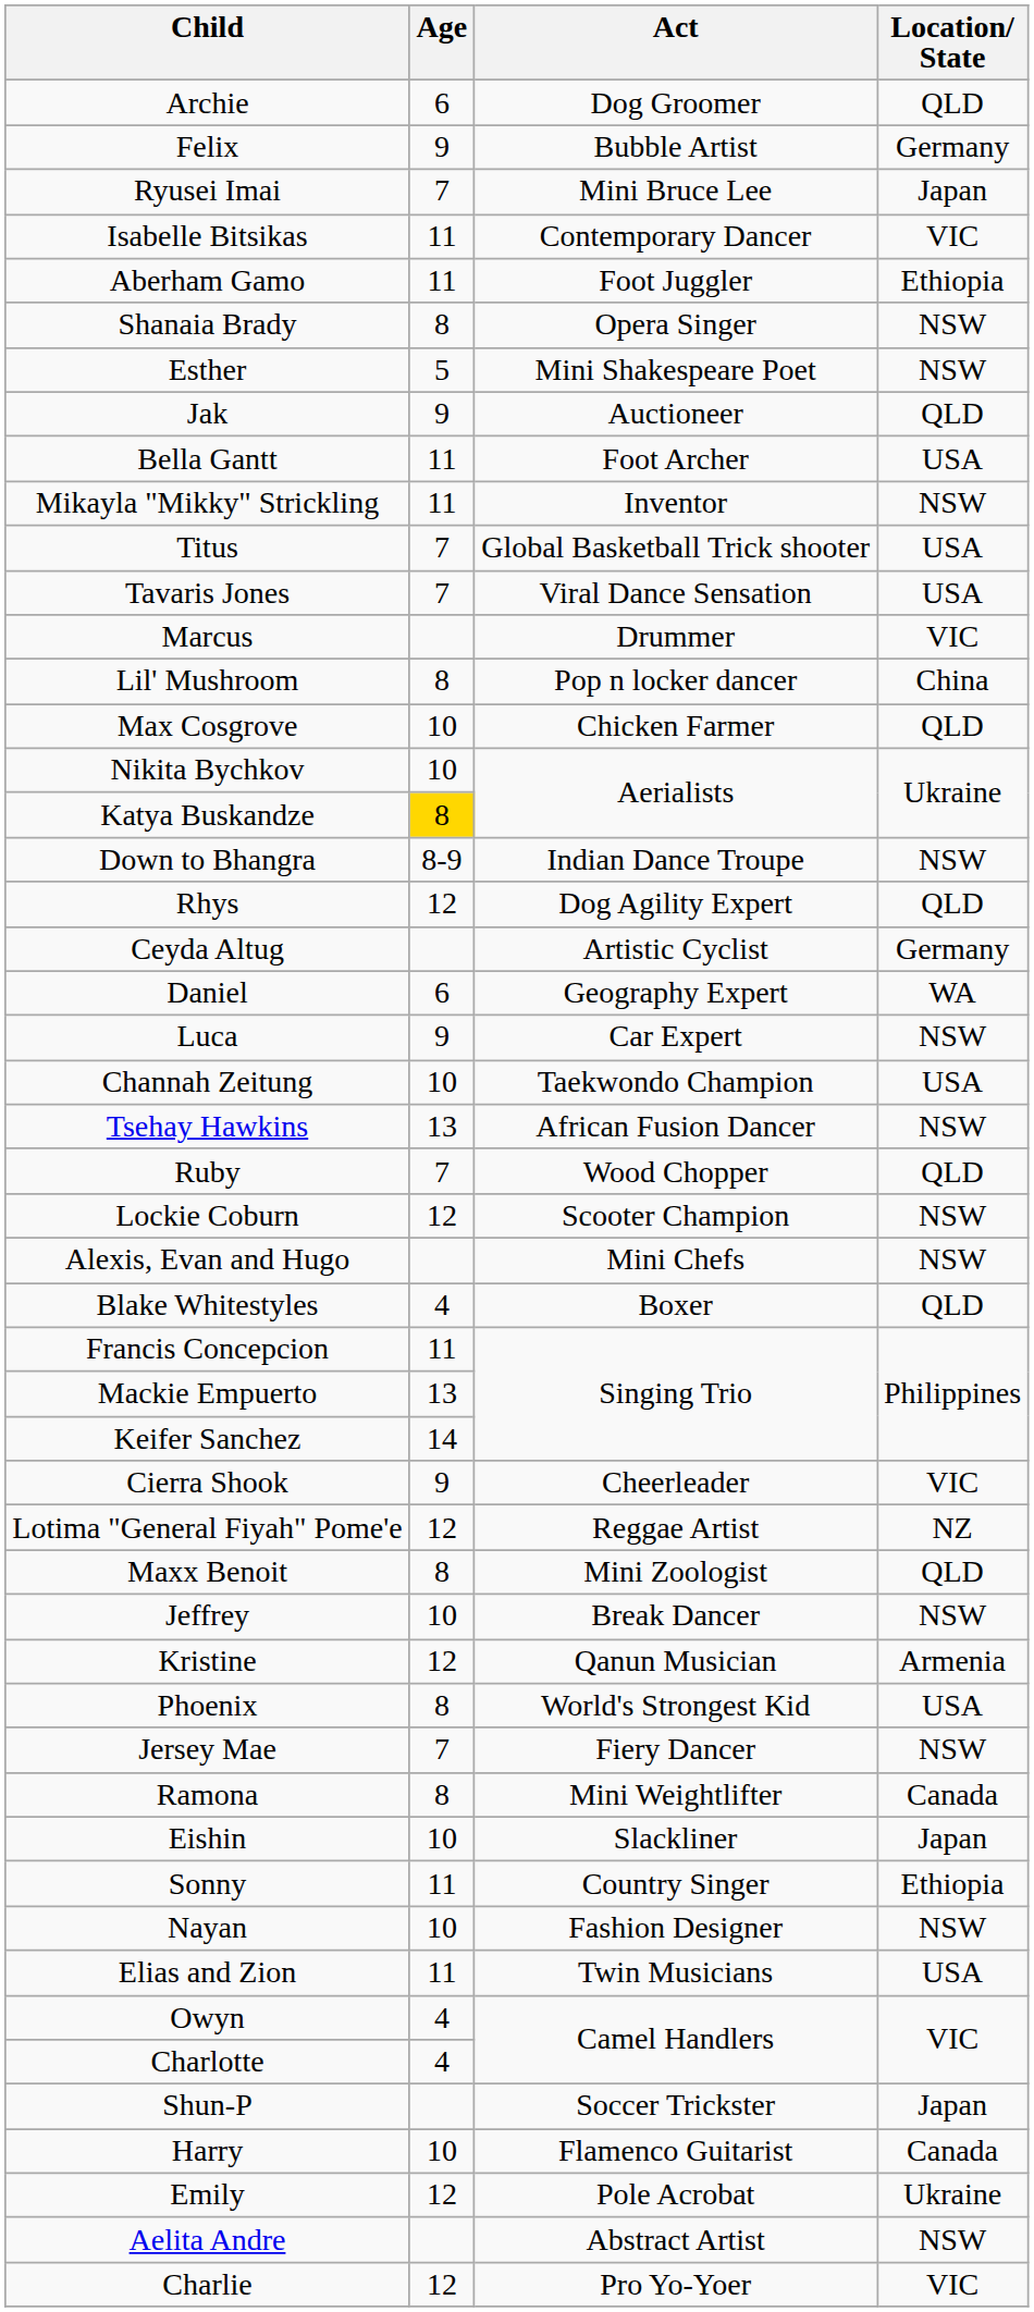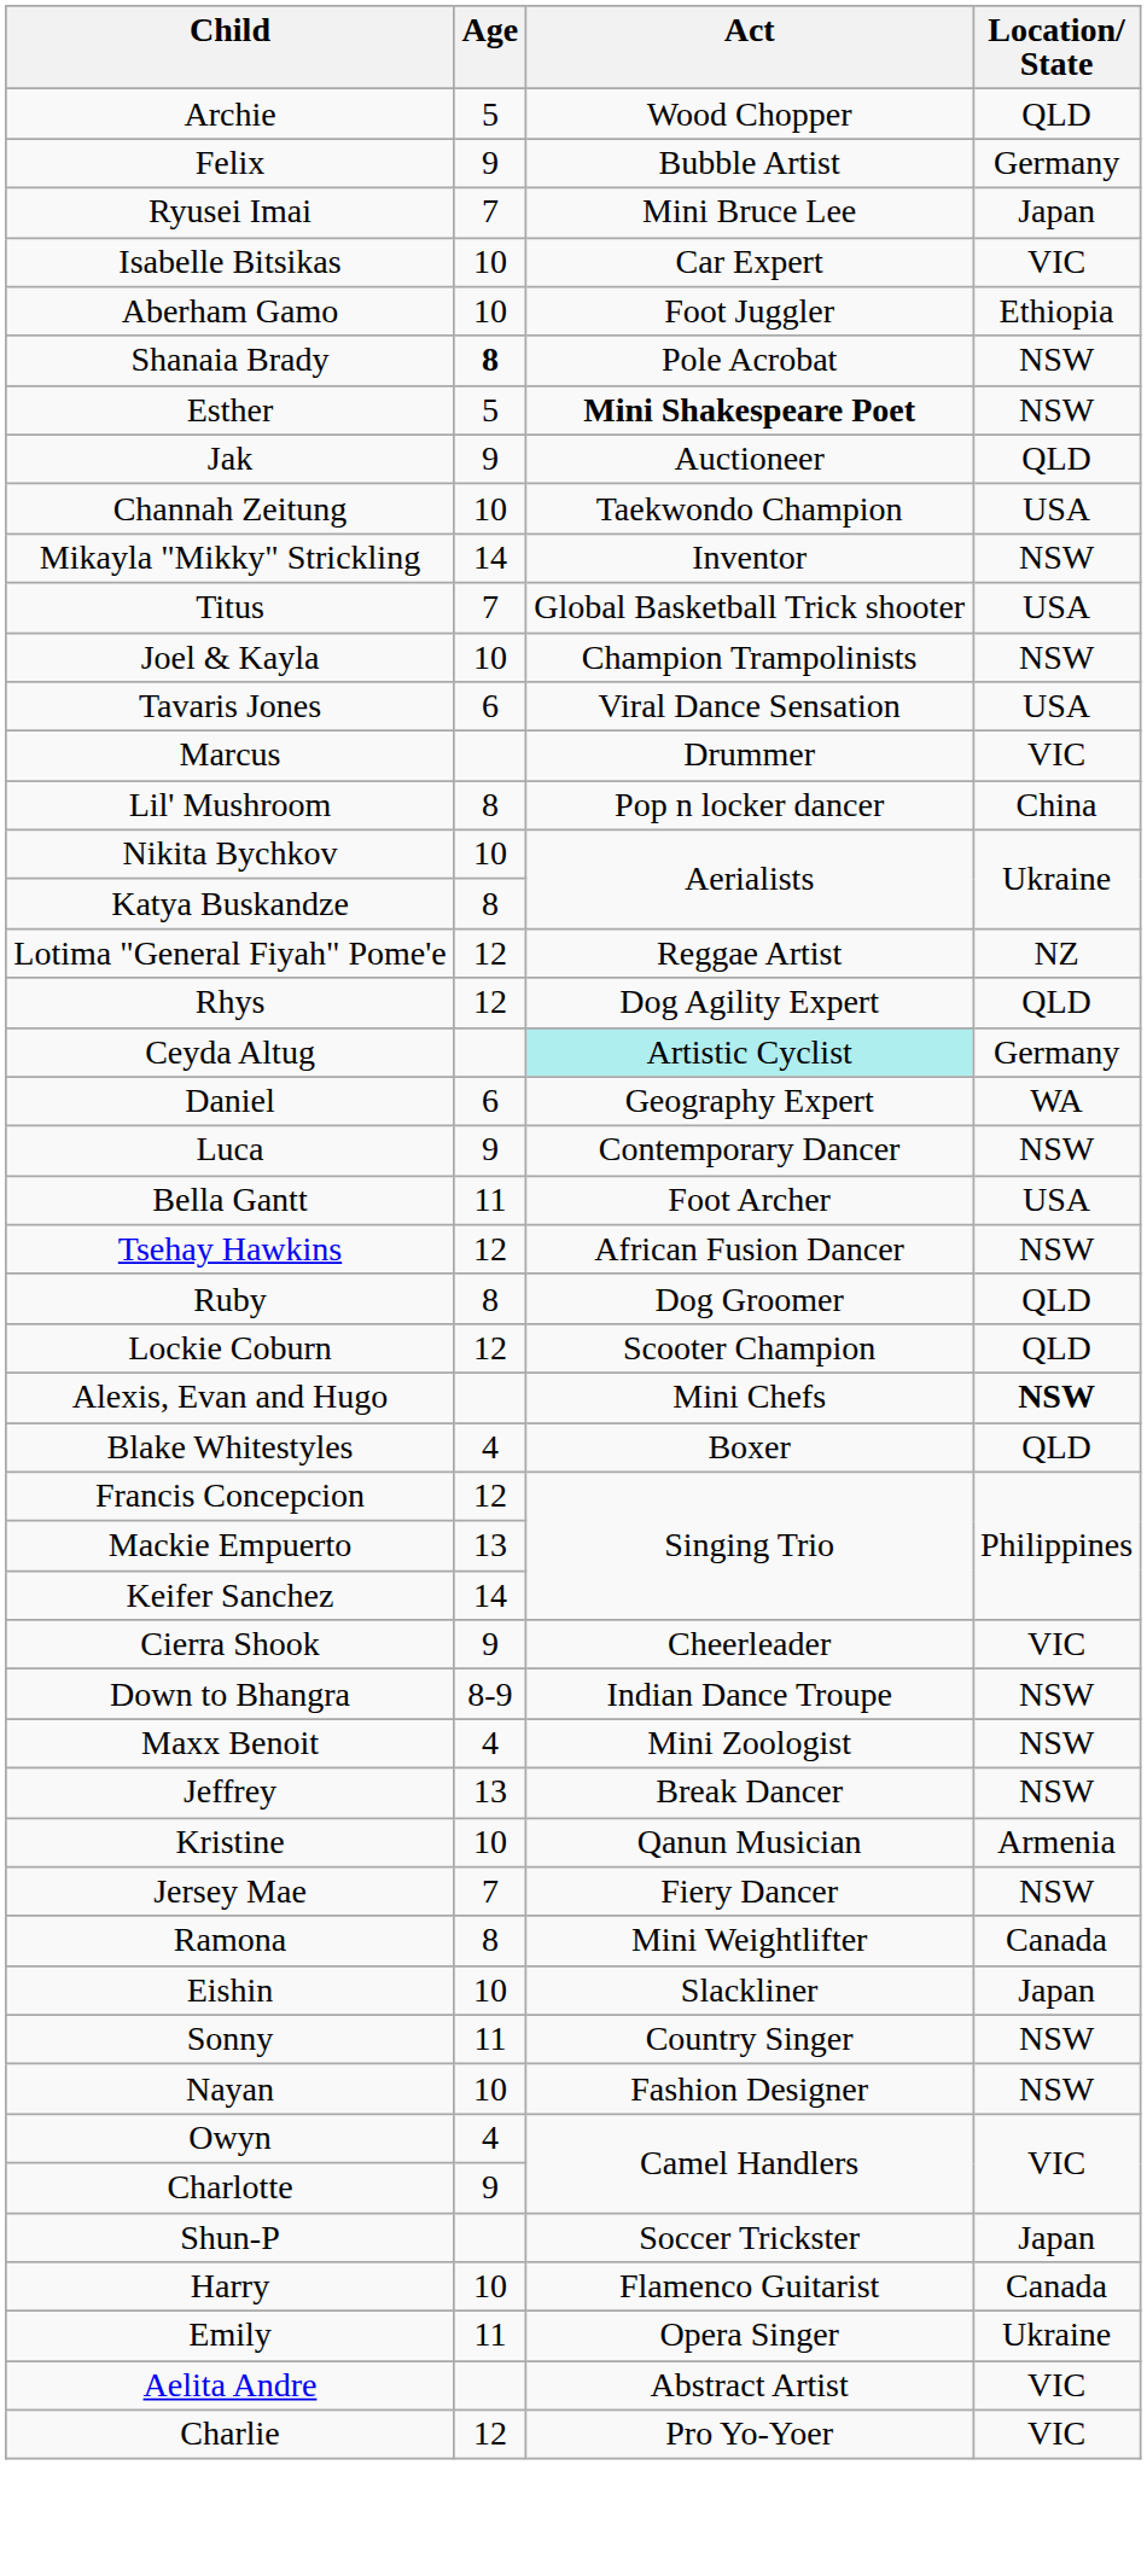 <table class="wikitable sortable plainrowheaders" style="text-align:center; line-height:16px; ">
 <tr valign="top">
 <th>Child</th>
 <th>Age</th>
 <th>Act</th>
 <th>Location/<br>State</th>
 </tr>
 <tr>
 <td>Archie</td>
-<td>6</td>
-<td>Dog Groomer</td>
+<td>5</td>
+<td>Wood Chopper</td>
 <td>QLD</td>
 </tr>
 <tr>
 <td>Felix</td>
 <td>9</td>
 <td>Bubble Artist</td>
 <td>Germany</td>
 </tr>
 <tr>
 <td>Ryusei Imai</td>
 <td>7</td>
 <td>Mini Bruce Lee</td>
 <td>Japan</td>
 </tr>
 <tr>
 <td>Isabelle Bitsikas</td>
-<td>11</td>
-<td>Contemporary Dancer</td>
+<td>10</td>
+<td>Car Expert</td>
 <td>VIC</td>
 </tr>
 <tr>
 <td>Aberham Gamo</td>
-<td>11</td>
+<td>10</td>
 <td>Foot Juggler</td>
 <td>Ethiopia</td>
 </tr>
 <tr>
 <td>Shanaia Brady</td>
-<td>8</td>
-<td>Opera Singer</td>
+<td><strong>8</strong></td>
+<td>Pole Acrobat</td>
 <td>NSW</td>
 </tr>
 <tr>
 <td>Esther</td>
 <td>5</td>
-<td>Mini Shakespeare Poet</td>
+<td><strong>Mini Shakespeare Poet</strong></td>
 <td>NSW</td>
 </tr>
 <tr>
 <td>Jak</td>
 <td>9</td>
 <td>Auctioneer</td>
 <td>QLD</td>
 </tr>
 <tr>
-<td>Bella Gantt</td>
-<td>11</td>
-<td>Foot Archer</td>
+<td>Channah Zeitung</td>
+<td>10</td>
+<td>Taekwondo Champion</td>
 <td>USA</td>
 </tr>
 <tr>
 <td>Mikayla "Mikky" Strickling</td>
-<td>11</td>
+<td>14</td>
 <td>Inventor</td>
 <td>NSW</td>
 </tr>
 <tr>
 <td>Titus</td>
 <td>7</td>
 <td>Global Basketball Trick shooter</td>
 <td>USA</td>
 </tr>
 <tr>
+<td>Joel & Kayla</td>
+<td>10</td>
+<td>Champion Trampolinists</td>
+<td>NSW</td>
+</tr>
+<tr>
 <td>Tavaris Jones</td>
-<td>7</td>
+<td>6</td>
 <td>Viral Dance Sensation</td>
 <td>USA</td>
 </tr>
 <tr>
 <td>Marcus</td>
 <td></td>
 <td>Drummer</td>
 <td>VIC</td>
 </tr>
 <tr>
 <td>Lil' Mushroom</td>
 <td>8</td>
 <td>Pop n locker dancer</td>
 <td>China</td>
 </tr>
 <tr>
-<td>Max Cosgrove</td>
-<td>10</td>
-<td>Chicken Farmer</td>
-<td>QLD</td>
-</tr>
-<tr>
 <td>Nikita Bychkov</td>
 <td>10</td>
 <td rowspan="2">Aerialists</td>
 <td rowspan="2">Ukraine</td>
 </tr>
 <tr>
 <td>Katya Buskandze</td>
-<td style="background: gold;">8</td>
+<td>8</td>
 </tr>
 <tr>
-<td>Down to Bhangra</td>
-<td>8-9</td>
-<td>Indian Dance Troupe</td>
-<td>NSW</td>
+<td>Lotima "General Fiyah" Pome'e</td>
+<td>12</td>
+<td>Reggae Artist</td>
+<td>NZ</td>
 </tr>
 <tr>
 <td>Rhys</td>
 <td>12</td>
 <td>Dog Agility Expert</td>
 <td>QLD</td>
 </tr>
 <tr>
 <td>Ceyda Altug</td>
 <td></td>
-<td>Artistic Cyclist</td>
+<td style="background: paleturquoise;">Artistic Cyclist</td>
 <td>Germany</td>
 </tr>
 <tr>
 <td>Daniel</td>
 <td>6</td>
 <td>Geography Expert</td>
 <td>WA</td>
 </tr>
 <tr>
 <td>Luca</td>
 <td>9</td>
-<td>Car Expert</td>
+<td>Contemporary Dancer</td>
 <td>NSW</td>
 </tr>
 <tr>
-<td>Channah Zeitung</td>
-<td>10</td>
-<td>Taekwondo Champion</td>
+<td>Bella Gantt</td>
+<td>11</td>
+<td>Foot Archer</td>
 <td>USA</td>
 </tr>
 <tr>
 <td><a href='#'>Tsehay Hawkins</a></td>
-<td>13</td>
+<td>12</td>
 <td>African Fusion Dancer</td>
 <td>NSW</td>
 </tr>
 <tr>
 <td>Ruby</td>
-<td>7</td>
-<td>Wood Chopper</td>
+<td>8</td>
+<td>Dog Groomer</td>
 <td>QLD</td>
 </tr>
 <tr>
 <td>Lockie Coburn</td>
 <td>12</td>
 <td>Scooter Champion</td>
-<td>NSW</td>
+<td>QLD</td>
 </tr>
 <tr>
 <td>Alexis, Evan and Hugo</td>
 <td></td>
 <td>Mini Chefs</td>
-<td>NSW</td>
+<td><strong>NSW</strong></td>
 </tr>
 <tr>
 <td>Blake Whitestyles</td>
 <td>4</td>
 <td>Boxer</td>
 <td>QLD</td>
 </tr>
 <tr>
 <td>Francis Concepcion</td>
-<td>11</td>
+<td>12</td>
 <td rowspan="3">Singing Trio</td>
 <td rowspan="3">Philippines</td>
 </tr>
 <tr>
 <td>Mackie Empuerto</td>
 <td>13</td>
 </tr>
 <tr>
 <td>Keifer Sanchez</td>
 <td>14</td>
 </tr>
 <tr>
 <td>Cierra Shook</td>
 <td>9</td>
 <td>Cheerleader</td>
 <td>VIC</td>
 </tr>
 <tr>
-<td>Lotima "General Fiyah" Pome'e</td>
-<td>12</td>
-<td>Reggae Artist</td>
-<td>NZ</td>
+<td>Down to Bhangra</td>
+<td>8-9</td>
+<td>Indian Dance Troupe</td>
+<td>NSW</td>
 </tr>
 <tr>
 <td>Maxx Benoit</td>
-<td>8</td>
+<td>4</td>
 <td>Mini Zoologist</td>
-<td>QLD</td>
+<td>NSW</td>
 </tr>
 <tr>
 <td>Jeffrey</td>
-<td>10</td>
+<td>13</td>
 <td>Break Dancer</td>
 <td>NSW</td>
 </tr>
 <tr>
 <td>Kristine</td>
-<td>12</td>
+<td>10</td>
 <td>Qanun Musician</td>
 <td>Armenia</td>
-</tr>
-<tr>
-<td>Phoenix</td>
-<td>8</td>
-<td>World's Strongest Kid</td>
-<td>USA</td>
 </tr>
 <tr>
 <td>Jersey Mae</td>
 <td>7</td>
 <td>Fiery Dancer</td>
 <td>NSW</td>
 </tr>
 <tr>
 <td>Ramona</td>
 <td>8</td>
 <td>Mini Weightlifter</td>
 <td>Canada</td>
 </tr>
 <tr>
 <td>Eishin</td>
 <td>10</td>
 <td>Slackliner</td>
 <td>Japan</td>
 </tr>
 <tr>
 <td>Sonny</td>
 <td>11</td>
 <td>Country Singer</td>
-<td>Ethiopia</td>
+<td>NSW</td>
 </tr>
 <tr>
 <td>Nayan</td>
 <td>10</td>
 <td>Fashion Designer</td>
 <td>NSW</td>
-</tr>
-<tr>
-<td>Elias and Zion</td>
-<td>11</td>
-<td>Twin Musicians</td>
-<td>USA</td>
 </tr>
 <tr>
 <td>Owyn</td>
 <td>4</td>
 <td rowspan="2">Camel Handlers</td>
 <td rowspan="2">VIC</td>
 </tr>
 <tr>
 <td>Charlotte</td>
-<td>4</td>
+<td>9</td>
 </tr>
 <tr>
 <td>Shun-P</td>
 <td></td>
 <td>Soccer Trickster</td>
 <td>Japan</td>
 </tr>
 <tr>
 <td>Harry</td>
 <td>10</td>
 <td>Flamenco Guitarist</td>
 <td>Canada</td>
 </tr>
 <tr>
 <td>Emily</td>
-<td>12</td>
-<td>Pole Acrobat</td>
+<td>11</td>
+<td>Opera Singer</td>
 <td>Ukraine</td>
 </tr>
 <tr>
 <td><a href='#'>Aelita Andre</a></td>
 <td></td>
 <td>Abstract Artist</td>
-<td>NSW</td>
+<td>VIC</td>
 </tr>
 <tr>
 <td>Charlie</td>
 <td>12</td>
 <td>Pro Yo-Yoer</td>
 <td>VIC</td>
 </tr>
 </table>
